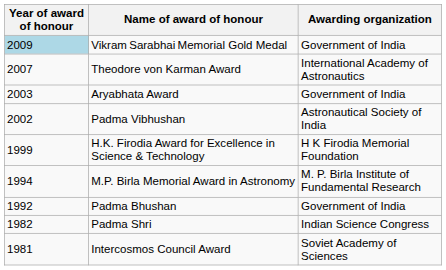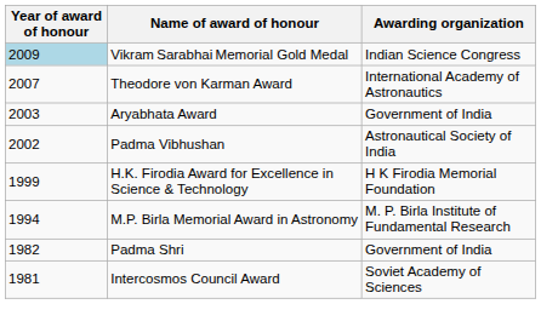 <table class="wikitable">
 <tr>
 <th>Year of award of honour</th>
 <th>Name of award of honour</th>
 <th>Awarding organization</th>
 </tr>
 <tr>
 <td style="background: lightblue;">2009</td>
 <td>Vikram Sarabhai Memorial Gold Medal</td>
-<td>Government of India</td>
+<td>Indian Science Congress</td>
 </tr>
 <tr>
 <td>2007</td>
 <td>Theodore von Karman Award</td>
 <td>International Academy of Astronautics</td>
 </tr>
 <tr>
 <td>2003</td>
 <td>Aryabhata Award</td>
 <td>Government of India</td>
 </tr>
 <tr>
 <td>2002</td>
 <td>Padma Vibhushan</td>
 <td>Astronautical Society of India</td>
 </tr>
 <tr>
 <td>1999</td>
 <td>H.K. Firodia Award for Excellence in Science & Technology</td>
 <td>H K Firodia Memorial Foundation</td>
 </tr>
 <tr>
 <td>1994</td>
 <td>M.P. Birla Memorial Award in Astronomy</td>
 <td>M. P. Birla Institute of Fundamental Research</td>
 </tr>
 <tr>
-<td>1992</td>
-<td>Padma Bhushan</td>
-<td>Government of India</td>
-</tr>
-<tr>
 <td>1982</td>
 <td>Padma Shri</td>
-<td>Indian Science Congress</td>
+<td>Government of India</td>
 </tr>
 <tr>
 <td>1981</td>
 <td>Intercosmos Council Award</td>
 <td>Soviet Academy of Sciences</td>
 </tr>
 </table>
